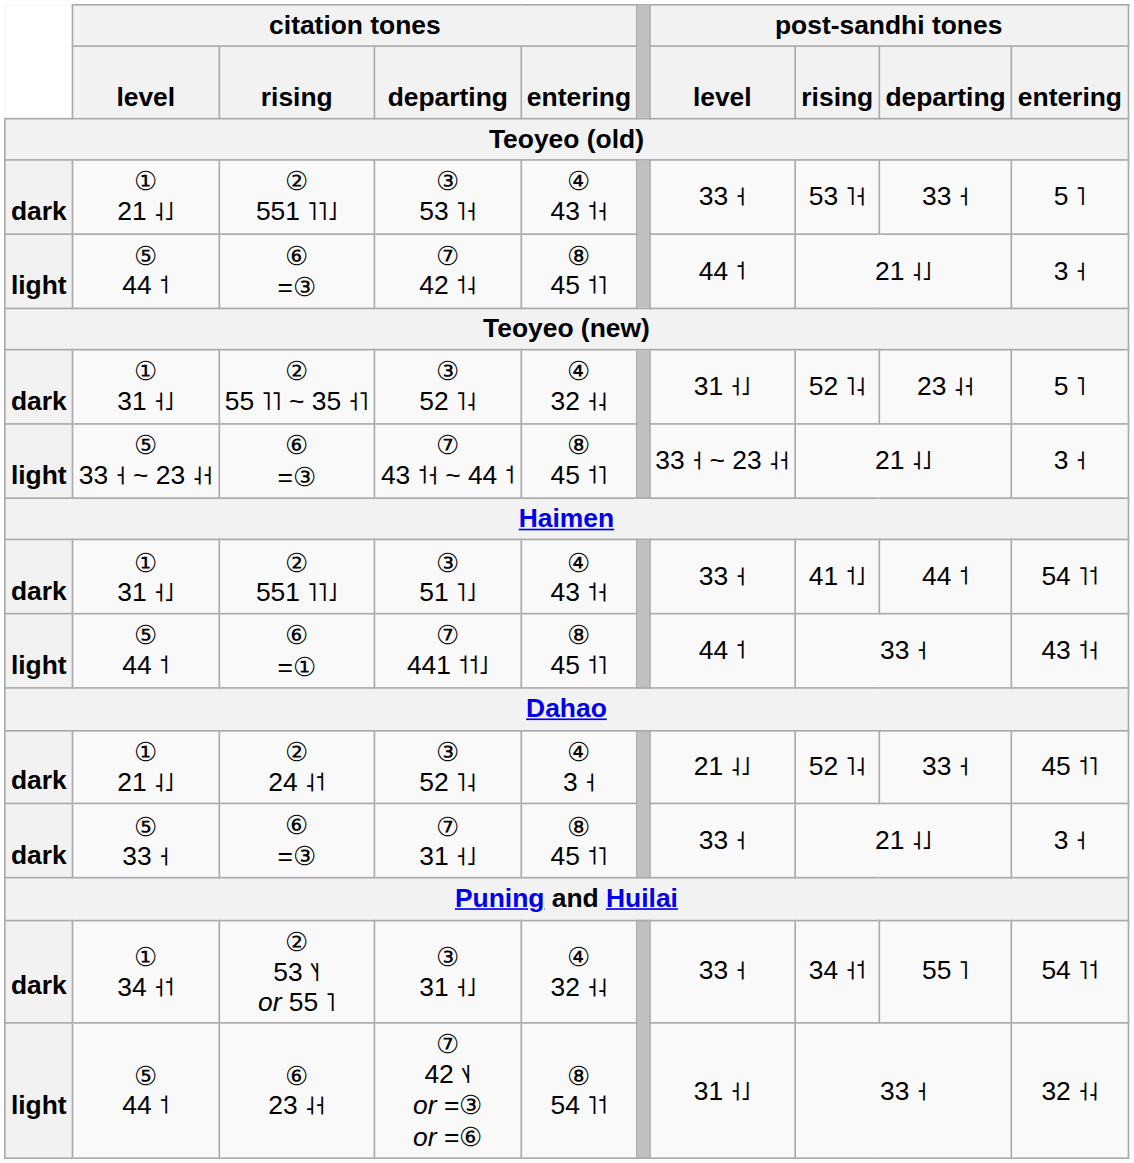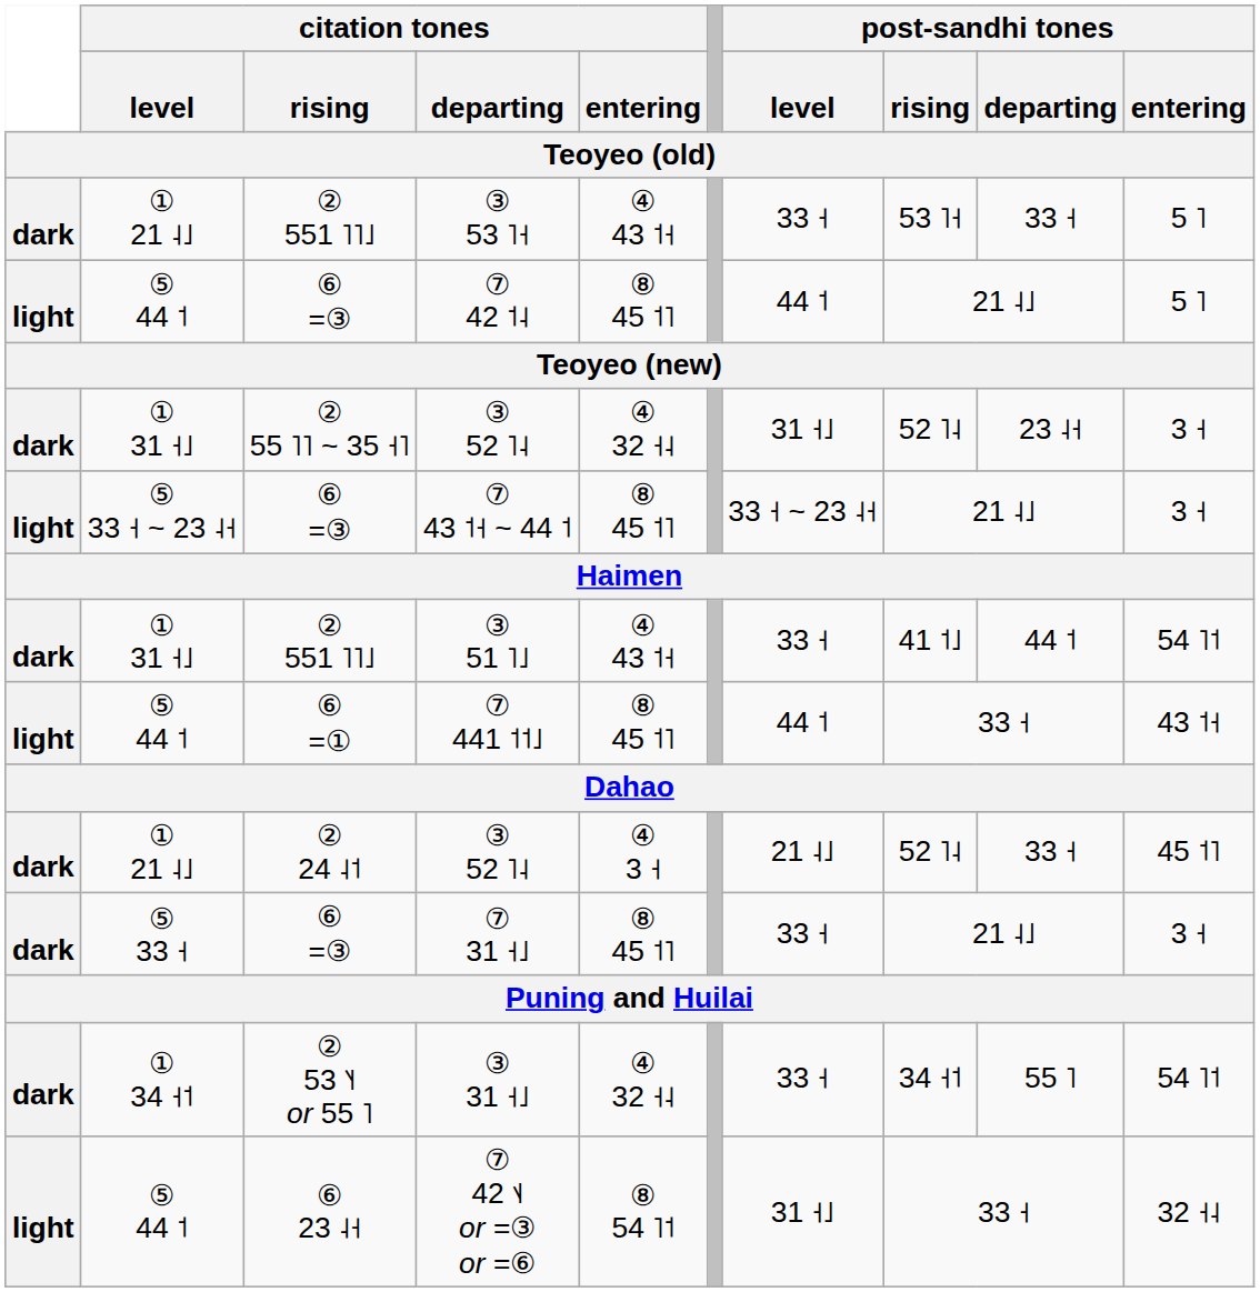 <table class="wikitable" style="text-align:center;margin-right:1.4em;">
 <tr>
 <th rowspan="2" style="border-left:hidden;border-top:hidden;background-color:white;"></th>
 <th colspan="4">citation tones</th>
 <th rowspan="2" style="background-color:Silver;"></th>
 <th colspan="4">post-sandhi tones</th>
 </tr>
 <tr>
 <th><br>level</th>
 <th><br>rising</th>
 <th><br>departing</th>
 <th><br>entering</th>
 <th><br>level</th>
 <th><br>rising</th>
 <th><br>departing</th>
 <th><br>entering</th>
 </tr>
 <tr>
 <th colspan="10">Teoyeo (old)</th>
 </tr>
 <tr>
 <th><br>dark</th>
 <td>①<br>21 ˨˩</td>
 <td>②<br>551 ˥˥˩</td>
 <td>③<br>53 ˥˧</td>
 <td>④<br>43 ˦˧</td>
 <td rowspan="2" style="background-color:Silver;"></td>
 <td>33 ˧</td>
 <td>53 ˥˧</td>
 <td>33 ˧</td>
 <td>5 ˥</td>
 </tr>
 <tr>
 <th><br>light</th>
 <td>⑤<br>44 ˦</td>
 <td>⑥<br>=③</td>
 <td>⑦<br>42 ˦˨</td>
 <td>⑧<br>45 ˦˥</td>
 <td>44 ˦</td>
 <td colspan="2">21 ˨˩</td>
-<td>3 ˧</td>
+<td>5 ˥</td>
 </tr>
 <tr>
 <th colspan="10">Teoyeo (new)</th>
 </tr>
 <tr>
 <th><br>dark</th>
 <td>①<br>31 ˧˩</td>
 <td>②<br>55 ˥˥ ~ 35 ˧˥</td>
 <td>③<br>52 ˥˨</td>
 <td>④<br>32 ˧˨</td>
 <td rowspan="2" style="background-color:Silver;"></td>
 <td>31 ˧˩</td>
 <td>52 ˥˨</td>
 <td>23 ˨˧</td>
-<td>5 ˥</td>
+<td>3 ˧</td>
 </tr>
 <tr>
 <th><br>light</th>
 <td>⑤<br>33 ˧ ~ 23 ˨˧</td>
 <td>⑥<br>=③</td>
 <td>⑦<br>43 ˦˧ ~ 44 ˦</td>
 <td>⑧<br>45 ˦˥</td>
 <td>33 ˧ ~ 23 ˨˧</td>
 <td colspan="2">21 ˨˩</td>
 <td>3 ˧</td>
 </tr>
 <tr>
 <th colspan="10"><a href='#'>Haimen</a></th>
 </tr>
 <tr>
 <th><br>dark</th>
 <td>①<br>31 ˧˩</td>
 <td>②<br>551 ˥˥˩</td>
 <td>③<br>51 ˥˩</td>
 <td>④<br>43 ˦˧</td>
 <td rowspan="2" style="background-color:Silver;"></td>
 <td>33 ˧</td>
 <td>41 ˦˩</td>
 <td>44 ˦</td>
 <td>54 ˥˦</td>
 </tr>
 <tr>
 <th><br>light</th>
 <td>⑤<br>44 ˦</td>
 <td>⑥<br>=①</td>
 <td>⑦<br>441 ˦˦˩</td>
 <td>⑧<br>45 ˦˥</td>
 <td>44 ˦</td>
 <td colspan="2">33 ˧</td>
 <td>43 ˦˧</td>
 </tr>
 <tr>
 <th colspan="10"><a href='#'>Dahao</a></th>
 </tr>
 <tr>
 <th><br>dark</th>
 <td>①<br>21 ˨˩</td>
 <td>②<br>24 ˨˦</td>
 <td>③<br>52 ˥˨</td>
 <td>④<br>3 ˧</td>
 <td rowspan="2" style="background-color:Silver;"></td>
 <td>21 ˨˩</td>
 <td>52 ˥˨</td>
 <td>33 ˧</td>
 <td>45 ˦˥</td>
 </tr>
 <tr>
 <th><br>dark</th>
 <td>⑤<br>33 ˧</td>
 <td>⑥<br>=③</td>
 <td>⑦<br>31 ˧˩</td>
 <td>⑧<br>45 ˦˥</td>
 <td>33 ˧</td>
 <td colspan="2">21 ˨˩</td>
 <td>3 ˧</td>
 </tr>
 <tr>
 <th colspan="10"><a href='#'>Puning</a> and <a href='#'>Huilai</a></th>
 </tr>
 <tr>
 <th><br>dark</th>
 <td>①<br>34 ˧˦</td>
 <td>②<br>53 ˥˧<br><em>or</em> 55 ˥</td>
 <td>③<br>31 ˧˩</td>
 <td>④<br>32 ˧˨</td>
 <td rowspan="2" style="background-color:Silver;"></td>
 <td>33 ˧</td>
 <td>34 ˧˦</td>
 <td>55 ˥</td>
 <td>54 ˥˦</td>
 </tr>
 <tr>
 <th><br>light</th>
 <td>⑤<br>44 ˦</td>
 <td>⑥<br>23 ˨˧</td>
 <td>⑦<br>42 ˦˨<br><em>or</em> =③<br><em>or</em> =⑥</td>
 <td>⑧<br>54 ˥˦</td>
 <td>31 ˧˩</td>
 <td colspan="2">33 ˧</td>
 <td>32 ˧˨</td>
 </tr>
 </table>
